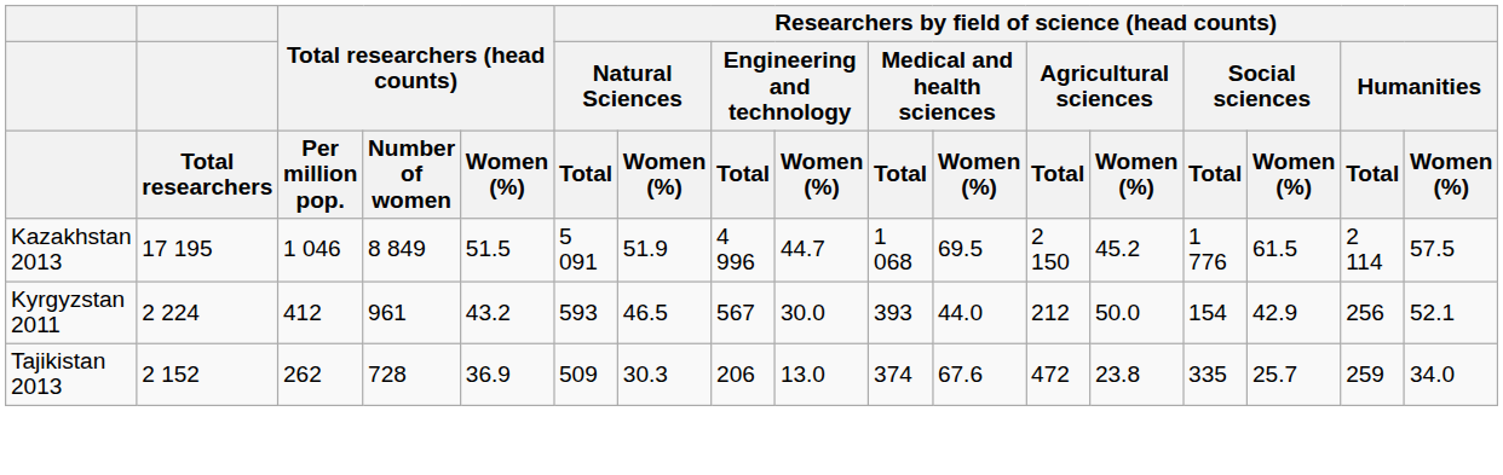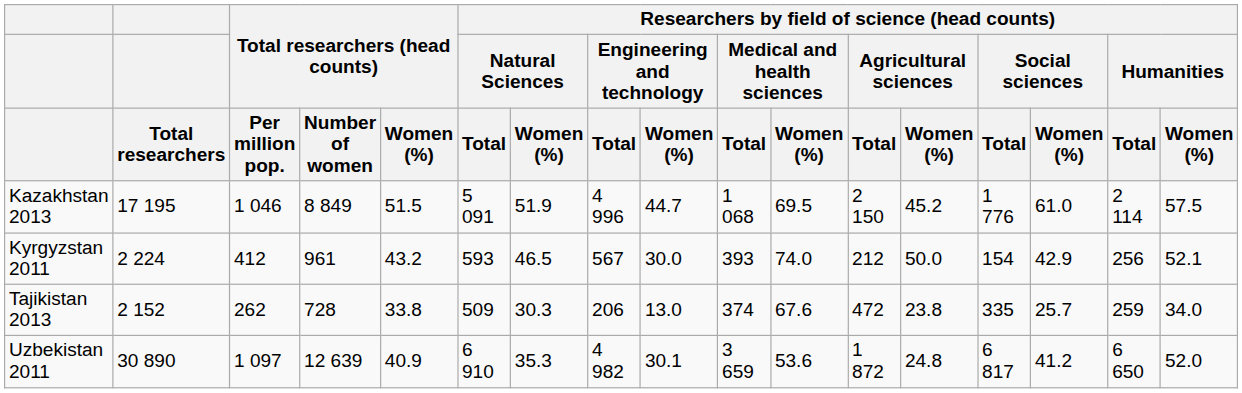 <table class="wikitable">
 <tr>
 <th></th>
 <th></th>
 <th colspan="3" rowspan="2">Total researchers (head counts)</th>
 <th colspan="12">Researchers by field of science (head counts)</th>
 </tr>
 <tr>
 <th></th>
 <th></th>
 <th colspan="2">Natural Sciences</th>
 <th colspan="2">Engineering and technology</th>
 <th colspan="2">Medical and health sciences</th>
 <th colspan="2">Agricultural sciences</th>
 <th colspan="2">Social sciences</th>
 <th colspan="2">Humanities</th>
 </tr>
 <tr>
 <th></th>
 <th>Total researchers</th>
 <th>Per million pop.</th>
 <th>Number of women</th>
 <th>Women (%)</th>
 <th>Total</th>
 <th>Women (%)</th>
 <th>Total</th>
 <th>Women (%)</th>
 <th>Total</th>
 <th>Women (%)</th>
 <th>Total</th>
 <th>Women (%)</th>
 <th>Total</th>
 <th>Women (%)</th>
 <th>Total</th>
 <th>Women (%)</th>
 </tr>
 <tr>
 <td>Kazakhstan<br>2013</td>
 <td>17 195</td>
 <td>1 046</td>
 <td>8 849</td>
 <td>51.5</td>
 <td>5 091</td>
 <td>51.9</td>
 <td>4 996</td>
 <td>44.7</td>
 <td>1 068</td>
 <td>69.5</td>
 <td>2 150</td>
 <td>45.2</td>
 <td>1 776</td>
-<td>61.5</td>
+<td>61.0</td>
 <td>2 114</td>
 <td>57.5</td>
 </tr>
 <tr>
 <td>Kyrgyzstan<br>2011</td>
 <td>2 224</td>
 <td>412</td>
 <td>961</td>
 <td>43.2</td>
 <td>593</td>
 <td>46.5</td>
 <td>567</td>
 <td>30.0</td>
 <td>393</td>
-<td>44.0</td>
+<td>74.0</td>
 <td>212</td>
 <td>50.0</td>
 <td>154</td>
 <td>42.9</td>
 <td>256</td>
 <td>52.1</td>
 </tr>
 <tr>
 <td>Tajikistan<br>2013</td>
 <td>2 152</td>
 <td>262</td>
 <td>728</td>
-<td>36.9</td>
+<td>33.8</td>
 <td>509</td>
 <td>30.3</td>
 <td>206</td>
 <td>13.0</td>
 <td>374</td>
 <td>67.6</td>
 <td>472</td>
 <td>23.8</td>
 <td>335</td>
 <td>25.7</td>
 <td>259</td>
 <td>34.0</td>
 </tr>
+<tr>
+<td>Uzbekistan<br>2011</td>
+<td>30 890</td>
+<td>1 097</td>
+<td>12 639</td>
+<td>40.9</td>
+<td>6 910</td>
+<td>35.3</td>
+<td>4 982</td>
+<td>30.1</td>
+<td>3 659</td>
+<td>53.6</td>
+<td>1 872</td>
+<td>24.8</td>
+<td>6 817</td>
+<td>41.2</td>
+<td>6 650</td>
+<td>52.0</td>
+</tr>
 </table>
